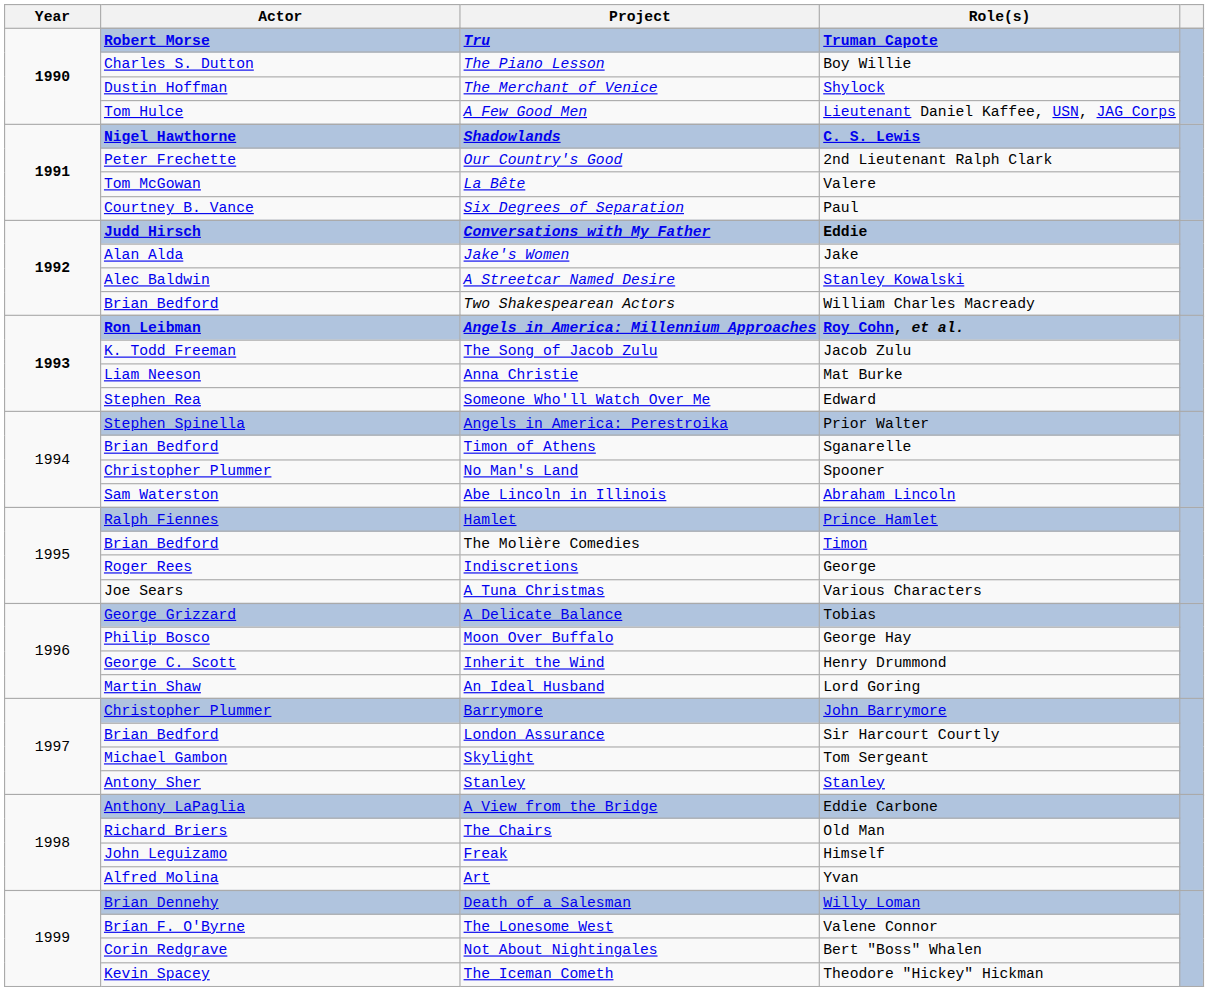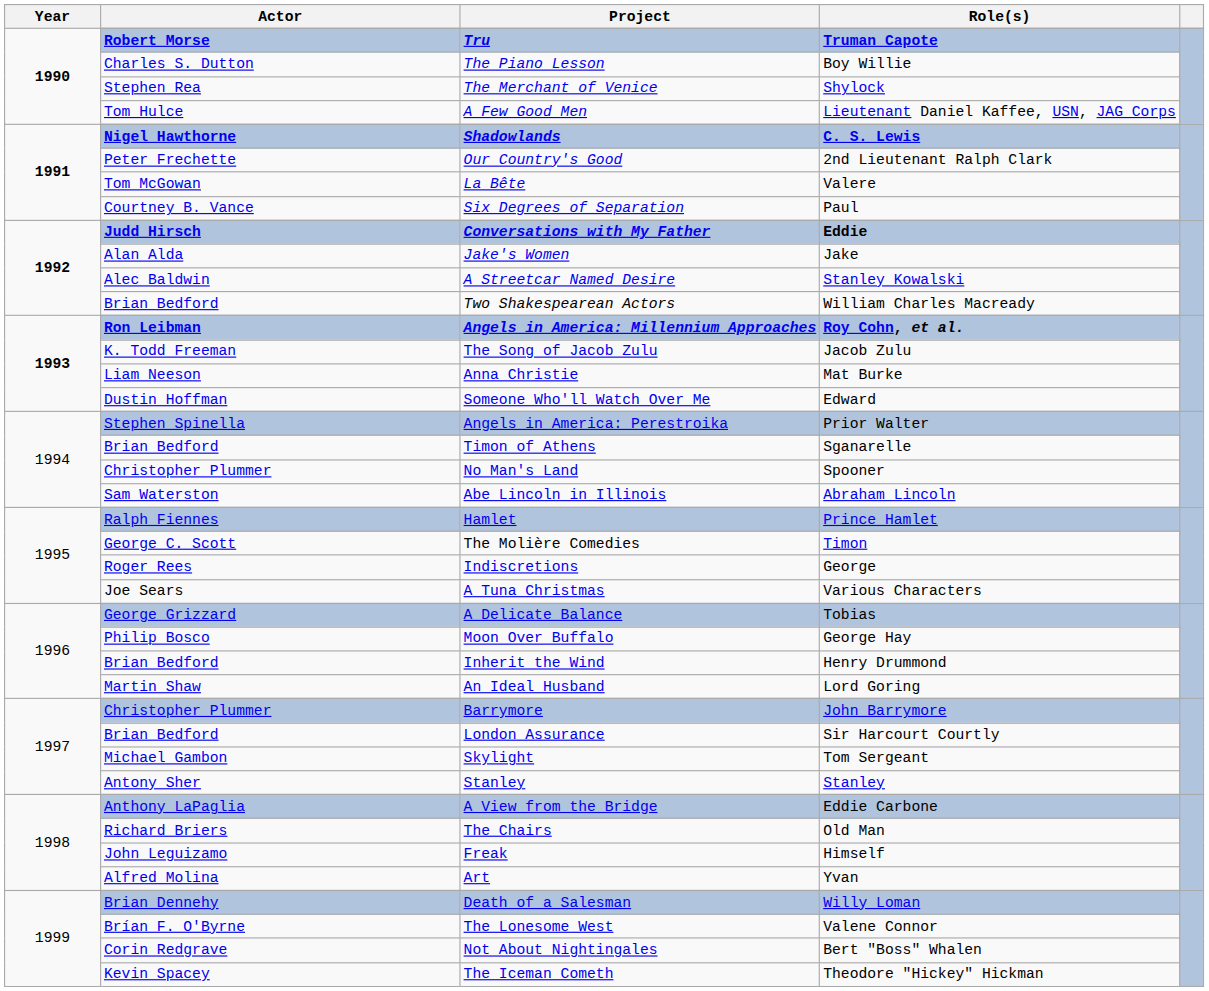 <table class="wikitable sortable">
 <tr>
 <th scope="col" style="width:8%;">Year</th>
 <th scope="col" style="width:30%;">Actor</th>
 <th scope="col" style="width:30%;">Project</th>
 <th scope="col" style="width:30%;">Role(s)</th>
 <th scope="col" style="width:2%;" class="unsortable"></th>
 </tr>
 <tr>
 <td rowspan="5" align="center"><strong>1990</strong> <br> </td>
 </tr>
 <tr style="background:#B0C4DE">
 <td><strong><a href='#'>Robert Morse</a></strong></td>
 <td><strong><em><a href='#'>Tru</a></em></strong></td>
 <td><strong><a href='#'>Truman Capote</a></strong></td>
 <td rowspan="5" align="center"></td>
 </tr>
 <tr>
 <td><a href='#'>Charles S. Dutton</a></td>
 <td><em><a href='#'>The Piano Lesson</a></em></td>
 <td>Boy Willie</td>
 </tr>
 <tr>
-<td><a href='#'>Dustin Hoffman</a></td>
+<td><a href='#'>Stephen Rea</a></td>
 <td><em><a href='#'>The Merchant of Venice</a></em></td>
 <td><a href='#'>Shylock</a></td>
 </tr>
 <tr>
 <td><a href='#'>Tom Hulce</a></td>
 <td><em><a href='#'>A Few Good Men</a></em></td>
 <td><a href='#'>Lieutenant</a> Daniel Kaffee, <a href='#'>USN</a>, <a href='#'>JAG Corps</a></td>
 </tr>
 <tr>
 <td rowspan="5" align="center"><strong>1991</strong> <br> </td>
 </tr>
 <tr style="background:#B0C4DE">
 <td><strong><a href='#'>Nigel Hawthorne</a></strong></td>
 <td><strong><em><a href='#'>Shadowlands</a></em></strong></td>
 <td><strong><a href='#'>C. S. Lewis</a></strong></td>
 <td rowspan="5" align="center"></td>
 </tr>
 <tr>
 <td><a href='#'>Peter Frechette</a></td>
 <td><em><a href='#'>Our Country's Good</a></em></td>
 <td>2nd Lieutenant Ralph Clark</td>
 </tr>
 <tr>
 <td><a href='#'>Tom McGowan</a></td>
 <td><em><a href='#'>La Bête</a></em></td>
 <td>Valere</td>
 </tr>
 <tr>
 <td><a href='#'>Courtney B. Vance</a></td>
 <td><em><a href='#'>Six Degrees of Separation</a></em></td>
 <td>Paul</td>
 </tr>
 <tr>
 <td rowspan="5" align="center"><strong>1992</strong> <br> </td>
 </tr>
 <tr style="background:#B0C4DE">
 <td><strong><a href='#'>Judd Hirsch</a></strong></td>
 <td><strong><em><a href='#'>Conversations with My Father</a></em></strong></td>
 <td><strong>Eddie</strong></td>
 <td rowspan="5" align="center"></td>
 </tr>
 <tr>
 <td><a href='#'>Alan Alda</a></td>
 <td><em><a href='#'>Jake's Women</a></em></td>
 <td>Jake</td>
 </tr>
 <tr>
 <td><a href='#'>Alec Baldwin</a></td>
 <td><em><a href='#'>A Streetcar Named Desire</a></em></td>
 <td><a href='#'>Stanley Kowalski</a></td>
 </tr>
 <tr>
 <td><a href='#'>Brian Bedford</a></td>
 <td><em>Two Shakespearean Actors</em></td>
 <td>William Charles Macready</td>
 </tr>
 <tr>
 <td rowspan="5" align="center"><strong>1993</strong> <br> </td>
 </tr>
 <tr style="background:#B0C4DE">
 <td><strong><a href='#'>Ron Leibman</a></strong></td>
 <td><strong><em><a href='#'>Angels in America: Millennium Approaches</a></em></strong></td>
 <td><strong><a href='#'>Roy Cohn</a>, <em>et al.<strong><em></td>
 <td rowspan="5" align="center"></td>
 </tr>
 <tr>
 <td><a href='#'>K. Todd Freeman</a></td>
 <td></em><a href='#'>The Song of Jacob Zulu</a><em></td>
 <td>Jacob Zulu</td>
 </tr>
 <tr>
 <td><a href='#'>Liam Neeson</a></td>
 <td></em><a href='#'>Anna Christie</a><em></td>
 <td>Mat Burke</td>
 </tr>
 <tr>
-<td><a href='#'>Stephen Rea</a></td>
+<td><a href='#'>Dustin Hoffman</a></td>
 <td></em><a href='#'>Someone Who'll Watch Over Me</a><em></td>
 <td>Edward</td>
 </tr>
 <tr>
 <td rowspan="5" align="center"></strong>1994<strong> <br> </td>
 </tr>
 <tr style="background:#B0C4DE">
 <td></strong><a href='#'>Stephen Spinella</a><strong></td>
 <td></em></strong><a href='#'>Angels in America: Perestroika</a><strong><em></td>
 <td></strong>Prior Walter<strong></td>
 <td rowspan="5" align="center"></td>
 </tr>
 <tr>
 <td><a href='#'>Brian Bedford</a></td>
 <td></em><a href='#'>Timon of Athens</a><em></td>
 <td>Sganarelle</td>
 </tr>
 <tr>
 <td><a href='#'>Christopher Plummer</a></td>
 <td></em><a href='#'>No Man's Land</a><em></td>
 <td>Spooner</td>
 </tr>
 <tr>
 <td><a href='#'>Sam Waterston</a></td>
 <td></em><a href='#'>Abe Lincoln in Illinois</a><em></td>
 <td><a href='#'>Abraham Lincoln</a></td>
 </tr>
 <tr>
 <td rowspan="5" align="center"></strong>1995<strong> <br> </td>
 </tr>
 <tr style="background:#B0C4DE">
 <td></strong><a href='#'>Ralph Fiennes</a><strong></td>
 <td></em></strong><a href='#'>Hamlet</a><strong><em></td>
 <td></strong><a href='#'>Prince Hamlet</a><strong></td>
 <td rowspan="5" align="center"></td>
 </tr>
 <tr>
-<td><a href='#'>Brian Bedford</a></td>
+<td><a href='#'>George C. Scott</a></td>
 <td></em>The Molière Comedies<em></td>
 <td><a href='#'>Timon</a></td>
 </tr>
 <tr>
 <td><a href='#'>Roger Rees</a></td>
 <td></em><a href='#'>Indiscretions</a><em></td>
 <td>George</td>
 </tr>
 <tr>
 <td>Joe Sears</td>
 <td></em><a href='#'>A Tuna Christmas</a><em></td>
 <td>Various Characters</td>
 </tr>
 <tr>
 <td rowspan="5" align="center"></strong>1996<strong> <br> </td>
 </tr>
 <tr style="background:#B0C4DE">
 <td></strong><a href='#'>George Grizzard</a><strong></td>
 <td></em></strong><a href='#'>A Delicate Balance</a><strong><em></td>
 <td></strong>Tobias<strong></td>
 <td rowspan="5" align="center"></td>
 </tr>
 <tr>
 <td><a href='#'>Philip Bosco</a></td>
 <td></em><a href='#'>Moon Over Buffalo</a><em></td>
 <td>George Hay</td>
 </tr>
 <tr>
-<td><a href='#'>George C. Scott</a></td>
+<td><a href='#'>Brian Bedford</a></td>
 <td></em><a href='#'>Inherit the Wind</a><em></td>
 <td>Henry Drummond</td>
 </tr>
 <tr>
 <td><a href='#'>Martin Shaw</a></td>
 <td></em><a href='#'>An Ideal Husband</a><em></td>
 <td>Lord Goring</td>
 </tr>
 <tr>
 <td rowspan="5" align="center"></strong>1997<strong> <br> </td>
 </tr>
 <tr style="background:#B0C4DE">
 <td></strong><a href='#'>Christopher Plummer</a><strong></td>
 <td></em></strong><a href='#'>Barrymore</a><strong><em></td>
 <td></strong><a href='#'>John Barrymore</a><strong></td>
 <td rowspan="5" align="center"></td>
 </tr>
 <tr>
 <td><a href='#'>Brian Bedford</a></td>
 <td></em><a href='#'>London Assurance</a><em></td>
 <td>Sir Harcourt Courtly</td>
 </tr>
 <tr>
 <td><a href='#'>Michael Gambon</a></td>
 <td></em><a href='#'>Skylight</a><em></td>
 <td>Tom Sergeant</td>
 </tr>
 <tr>
 <td><a href='#'>Antony Sher</a></td>
 <td></em><a href='#'>Stanley</a><em></td>
 <td><a href='#'>Stanley</a></td>
 </tr>
 <tr>
 <td rowspan="5" align="center"></strong>1998<strong> <br> </td>
 </tr>
 <tr style="background:#B0C4DE">
 <td></strong><a href='#'>Anthony LaPaglia</a><strong></td>
 <td></em></strong><a href='#'>A View from the Bridge</a><strong><em></td>
 <td></strong>Eddie Carbone<strong></td>
 <td rowspan="5" align="center"></td>
 </tr>
 <tr>
 <td><a href='#'>Richard Briers</a></td>
 <td></em><a href='#'>The Chairs</a><em></td>
 <td>Old Man</td>
 </tr>
 <tr>
 <td><a href='#'>John Leguizamo</a></td>
 <td></em><a href='#'>Freak</a><em></td>
 <td>Himself</td>
 </tr>
 <tr>
 <td><a href='#'>Alfred Molina</a></td>
 <td></em><a href='#'>Art</a><em></td>
 <td>Yvan</td>
 </tr>
 <tr>
 <td rowspan="5" align="center"></strong>1999<strong> <br> </td>
 </tr>
 <tr style="background:#B0C4DE">
 <td></strong><a href='#'>Brian Dennehy</a><strong></td>
 <td></em></strong><a href='#'>Death of a Salesman</a><strong><em></td>
 <td></strong><a href='#'>Willy Loman</a><strong></td>
 <td rowspan="5" align="center"></td>
 </tr>
 <tr>
 <td><a href='#'>Brían F. O'Byrne</a></td>
 <td></em><a href='#'>The Lonesome West</a><em></td>
 <td>Valene Connor</td>
 </tr>
 <tr>
 <td><a href='#'>Corin Redgrave</a></td>
 <td></em><a href='#'>Not About Nightingales</a><em></td>
 <td>Bert "Boss" Whalen</td>
 </tr>
 <tr>
 <td><a href='#'>Kevin Spacey</a></td>
 <td></em><a href='#'>The Iceman Cometh</a><em></td>
 <td>Theodore "Hickey" Hickman</td>
 </tr>
 </table>
